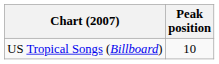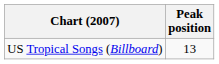 <table class="wikitable sortable">
 <tr>
 <th>Chart (2007)</th>
 <th>Peak<br>position</th>
 </tr>
 <tr>
 <td>US <a href='#'>Tropical Songs</a> (<em><a href='#'>Billboard</a></em>)</td>
-<td style="text-align:center;">10</td>
+<td style="text-align:center;">13</td>
 </tr>
 </table>
